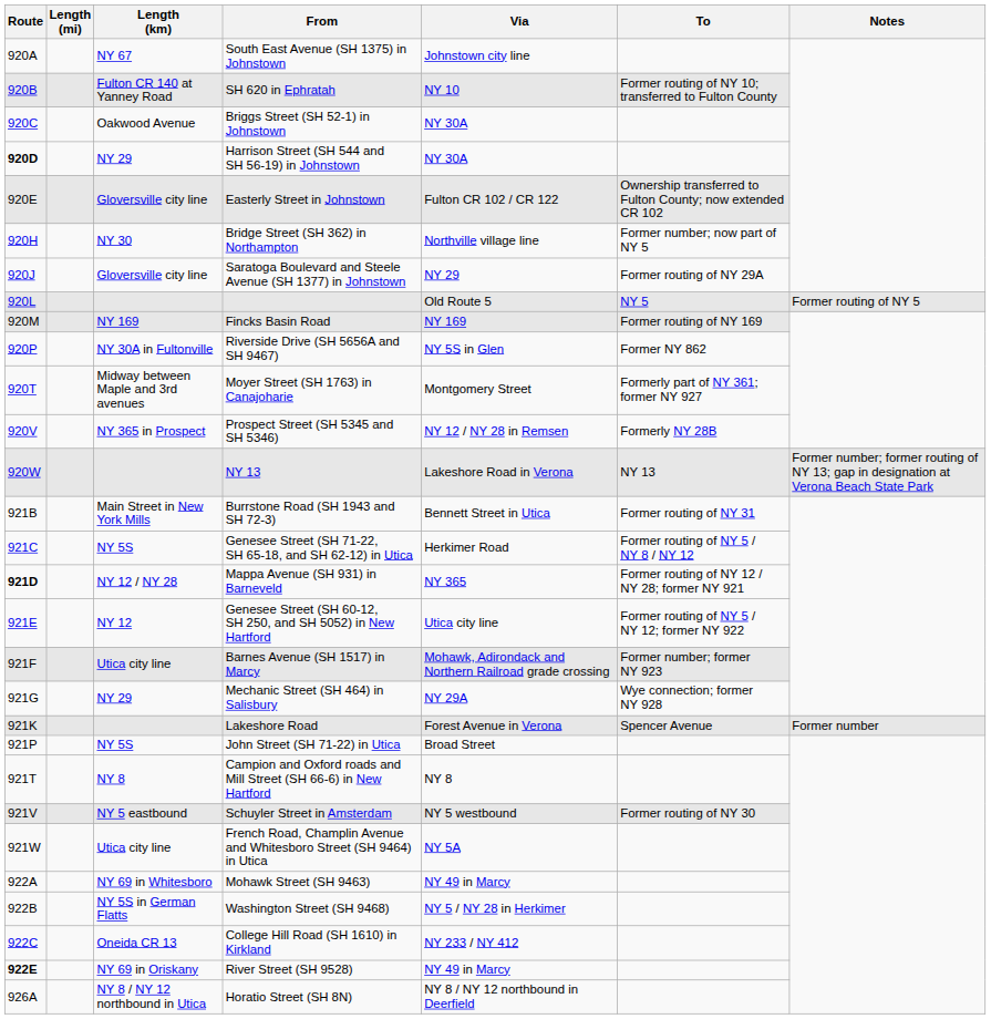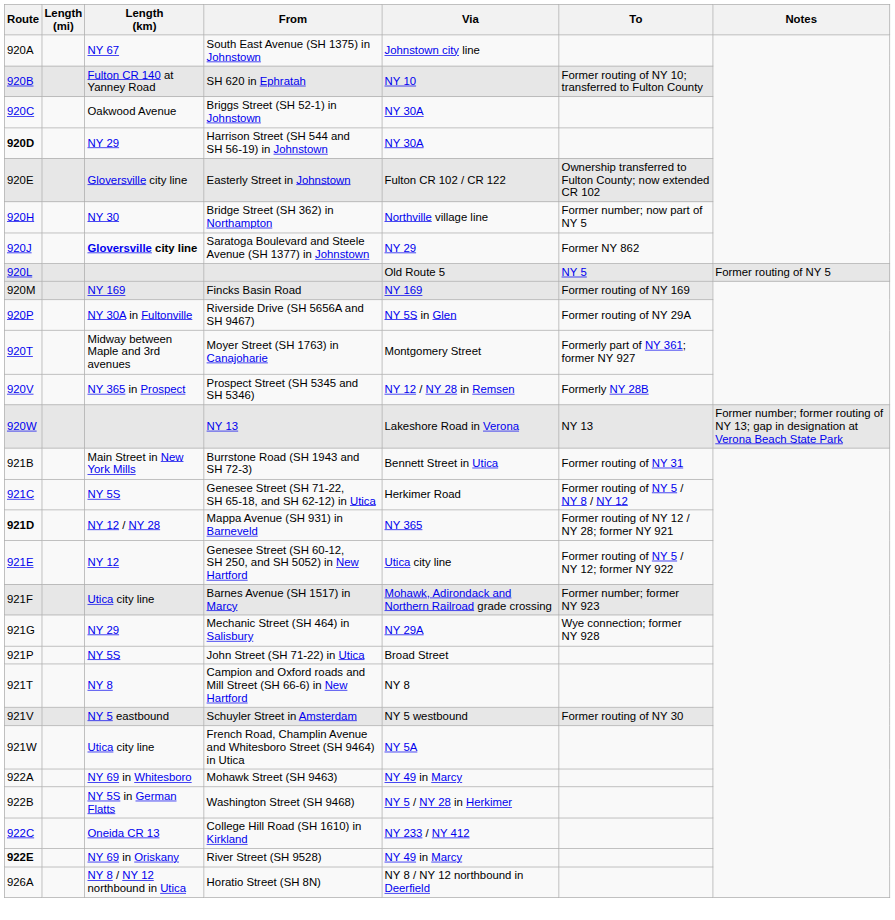 <table class="wikitable sortable">
 <tr>
 <th>Route</th>
 <th>Length<br>(mi)</th>
 <th>Length<br>(km)</th>
 <th>From</th>
 <th width="20%">Via</th>
 <th>To</th>
 <th width="20%">Notes</th>
 </tr>
 <tr>
 <td id="20A">920A</td>
 <td></td>
 <td><a href='#'>NY&nbsp;67</a></td>
 <td>South East Avenue (SH 1375) in <a href='#'>Johnstown</a></td>
 <td><a href='#'>Johnstown city</a> line</td>
 <td></td>
 </tr>
 <tr style="background-color:#e7e7e7">
 <td><a href='#'>920B</a></td>
 <td></td>
 <td><a href='#'>Fulton CR 140</a> at Yanney Road</td>
 <td>SH 620 in <a href='#'>Ephratah</a></td>
 <td><a href='#'>NY&nbsp;10</a></td>
 <td>Former routing of NY 10; transferred to Fulton County</td>
 </tr>
 <tr>
 <td><a href='#'>920C</a></td>
 <td></td>
 <td>Oakwood Avenue</td>
 <td>Briggs Street (SH 52-1) in <a href='#'>Johnstown</a></td>
 <td><a href='#'>NY&nbsp;30A</a></td>
 <td></td>
 </tr>
 <tr>
 <td id="20D"><strong>920D</strong></td>
 <td></td>
 <td><a href='#'>NY&nbsp;29</a></td>
 <td>Harrison Street (SH 544 and SH 56-19) in <a href='#'>Johnstown</a></td>
 <td><a href='#'>NY&nbsp;30A</a></td>
 <td></td>
 </tr>
 <tr style="background-color:#e7e7e7">
 <td id="20E">920E</td>
 <td></td>
 <td><a href='#'>Gloversville</a> city line</td>
 <td>Easterly Street in <a href='#'>Johnstown</a></td>
 <td>Fulton CR 102 / CR 122</td>
 <td>Ownership transferred to Fulton County; now extended CR 102</td>
 </tr>
 <tr>
 <td><a href='#'>920H</a></td>
 <td></td>
 <td><a href='#'>NY&nbsp;30</a></td>
 <td>Bridge Street (SH 362) in <a href='#'>Northampton</a></td>
 <td><a href='#'>Northville</a> village line</td>
 <td>Former number; now part of NY 5</td>
 </tr>
 <tr>
 <td><a href='#'>920J</a></td>
 <td></td>
-<td><a href='#'>Gloversville</a> city line</td>
+<td><strong><a href='#'>Gloversville</a> city line</strong></td>
 <td>Saratoga Boulevard and Steele Avenue (SH 1377) in <a href='#'>Johnstown</a></td>
 <td><a href='#'>NY&nbsp;29</a></td>
-<td>Former routing of NY 29A</td>
+<td>Former NY 862</td>
 </tr>
 <tr style="background-color:#e7e7e7">
 <td><a href='#'>920L</a></td>
 <td></td>
 <td></td>
 <td></td>
 <td>Old Route 5</td>
 <td><a href='#'>NY&nbsp;5</a></td>
 <td>Former routing of NY 5</td>
 </tr>
 <tr style="background-color:#e7e7e7">
 <td id="20M">920M</td>
 <td></td>
 <td><a href='#'>NY&nbsp;169</a></td>
 <td>Fincks Basin Road</td>
 <td><a href='#'>NY&nbsp;169</a></td>
 <td>Former routing of NY 169</td>
 </tr>
 <tr>
 <td><a href='#'>920P</a></td>
 <td></td>
 <td><a href='#'>NY&nbsp;30A</a> in <a href='#'>Fultonville</a></td>
 <td>Riverside Drive (SH 5656A and SH 9467)</td>
 <td><a href='#'>NY&nbsp;5S</a> in <a href='#'>Glen</a></td>
-<td>Former NY 862</td>
+<td>Former routing of NY 29A</td>
 </tr>
 <tr>
 <td><a href='#'>920T</a></td>
 <td></td>
 <td>Midway between Maple and 3rd avenues</td>
 <td>Moyer Street (SH 1763) in <a href='#'>Canajoharie</a></td>
 <td>Montgomery Street</td>
 <td>Formerly part of <a href='#'>NY 361</a>; former NY 927</td>
 </tr>
 <tr>
 <td><a href='#'>920V</a></td>
 <td></td>
 <td><a href='#'>NY&nbsp;365</a> in <a href='#'>Prospect</a></td>
 <td>Prospect Street (SH 5345 and SH 5346)</td>
 <td><a href='#'>NY&nbsp;12</a> / <a href='#'>NY&nbsp;28</a> in <a href='#'>Remsen</a></td>
 <td>Formerly <a href='#'>NY&nbsp;28B</a></td>
 </tr>
 <tr style="background-color:#e7e7e7">
 <td><a href='#'>920W</a></td>
 <td></td>
 <td></td>
 <td><a href='#'>NY&nbsp;13</a></td>
 <td>Lakeshore Road in <a href='#'>Verona</a></td>
 <td>NY 13</td>
 <td>Former number; former routing of NY 13; gap in designation at <a href='#'>Verona Beach State Park</a></td>
 </tr>
 <tr>
 <td id="21B">921B</td>
 <td></td>
 <td>Main Street in <a href='#'>New York Mills</a></td>
 <td>Burrstone Road (SH 1943 and SH 72-3)</td>
 <td>Bennett Street in <a href='#'>Utica</a></td>
 <td>Former routing of <a href='#'>NY 31</a></td>
 </tr>
 <tr>
 <td><a href='#'>921C</a></td>
 <td></td>
 <td><a href='#'>NY&nbsp;5S</a></td>
 <td>Genesee Street (SH 71-22, SH 65-18, and SH 62-12) in <a href='#'>Utica</a></td>
 <td>Herkimer Road</td>
 <td>Former routing of <a href='#'>NY&nbsp;5</a> / <a href='#'>NY&nbsp;8</a> / <a href='#'>NY&nbsp;12</a></td>
 </tr>
 <tr>
 <td><strong>921D</strong></td>
 <td></td>
 <td><a href='#'>NY&nbsp;12</a> / <a href='#'>NY&nbsp;28</a></td>
 <td>Mappa Avenue (SH 931) in <a href='#'>Barneveld</a></td>
 <td><a href='#'>NY&nbsp;365</a></td>
 <td>Former routing of NY 12 / NY 28; former NY 921</td>
 </tr>
 <tr>
 <td><a href='#'>921E</a></td>
 <td></td>
 <td><a href='#'>NY&nbsp;12</a></td>
 <td>Genesee Street (SH 60-12, SH 250, and SH 5052) in <a href='#'>New Hartford</a></td>
 <td><a href='#'>Utica</a> city line</td>
 <td>Former routing of <a href='#'>NY&nbsp;5</a> / NY 12; former NY 922</td>
 </tr>
 <tr style="background-color:#e7e7e7">
 <td id="21F">921F</td>
 <td></td>
 <td><a href='#'>Utica</a> city line</td>
 <td>Barnes Avenue (SH 1517) in <a href='#'>Marcy</a></td>
 <td><a href='#'>Mohawk, Adirondack and Northern Railroad</a> grade crossing</td>
 <td>Former number; former NY 923</td>
 </tr>
 <tr>
 <td id="21G">921G</td>
 <td></td>
 <td><a href='#'>NY&nbsp;29</a></td>
 <td>Mechanic Street (SH 464) in <a href='#'>Salisbury</a></td>
 <td><a href='#'>NY&nbsp;29A</a></td>
 <td>Wye connection; former NY 928</td>
 </tr>
-<tr style="background-color:#e7e7e7">
-<td id="21K">921K</td>
-<td></td>
-<td></td>
-<td>Lakeshore Road</td>
-<td>Forest Avenue in <a href='#'>Verona</a></td>
-<td>Spencer Avenue</td>
-<td>Former number</td>
-</tr>
 <tr>
 <td id="21P">921P</td>
 <td></td>
 <td><a href='#'>NY&nbsp;5S</a></td>
 <td>John Street (SH 71-22) in <a href='#'>Utica</a></td>
 <td>Broad Street</td>
 <td></td>
 </tr>
 <tr>
 <td id="21T">921T</td>
 <td></td>
 <td><a href='#'>NY&nbsp;8</a></td>
 <td>Campion and Oxford roads and Mill Street (SH 66-6) in <a href='#'>New Hartford</a></td>
 <td>NY 8</td>
 <td></td>
 </tr>
 <tr style="background-color:#e7e7e7">
 <td id="21V">921V</td>
 <td></td>
 <td><a href='#'>NY&nbsp;5</a> eastbound</td>
 <td>Schuyler Street in <a href='#'>Amsterdam</a></td>
 <td>NY 5 westbound</td>
 <td>Former routing of NY 30</td>
 </tr>
 <tr>
 <td id="21W">921W</td>
 <td></td>
 <td><a href='#'>Utica</a> city line</td>
 <td>French Road, Champlin Avenue and Whitesboro Street (SH 9464) in Utica</td>
 <td><a href='#'>NY&nbsp;5A</a></td>
 <td></td>
 </tr>
 <tr>
 <td id="22A">922A</td>
 <td></td>
 <td><a href='#'>NY&nbsp;69</a> in <a href='#'>Whitesboro</a></td>
 <td>Mohawk Street (SH 9463)</td>
 <td><a href='#'>NY&nbsp;49</a> in <a href='#'>Marcy</a></td>
 <td></td>
 </tr>
 <tr>
 <td id="22B">922B</td>
 <td></td>
 <td><a href='#'>NY&nbsp;5S</a> in <a href='#'>German Flatts</a></td>
 <td>Washington Street (SH 9468)</td>
 <td><a href='#'>NY&nbsp;5</a> / <a href='#'>NY&nbsp;28</a> in <a href='#'>Herkimer</a></td>
 <td></td>
 </tr>
 <tr>
 <td><a href='#'>922C</a></td>
 <td></td>
 <td><a href='#'>Oneida CR 13</a></td>
 <td>College Hill Road (SH 1610) in <a href='#'>Kirkland</a></td>
 <td><a href='#'>NY&nbsp;233</a> / <a href='#'>NY 412</a></td>
 <td></td>
 </tr>
 <tr>
 <td id="22E"><strong>922E</strong></td>
 <td></td>
 <td><a href='#'>NY&nbsp;69</a> in <a href='#'>Oriskany</a></td>
 <td>River Street (SH 9528)</td>
 <td><a href='#'>NY&nbsp;49</a> in <a href='#'>Marcy</a></td>
 <td></td>
 </tr>
 <tr>
 <td id="26A">926A</td>
 <td></td>
 <td><a href='#'>NY&nbsp;8</a> / <a href='#'>NY&nbsp;12</a> northbound in <a href='#'>Utica</a></td>
 <td>Horatio Street (SH 8N)</td>
 <td>NY 8 / NY 12 northbound in <a href='#'>Deerfield</a></td>
 <td></td>
 </tr>
 </table>
